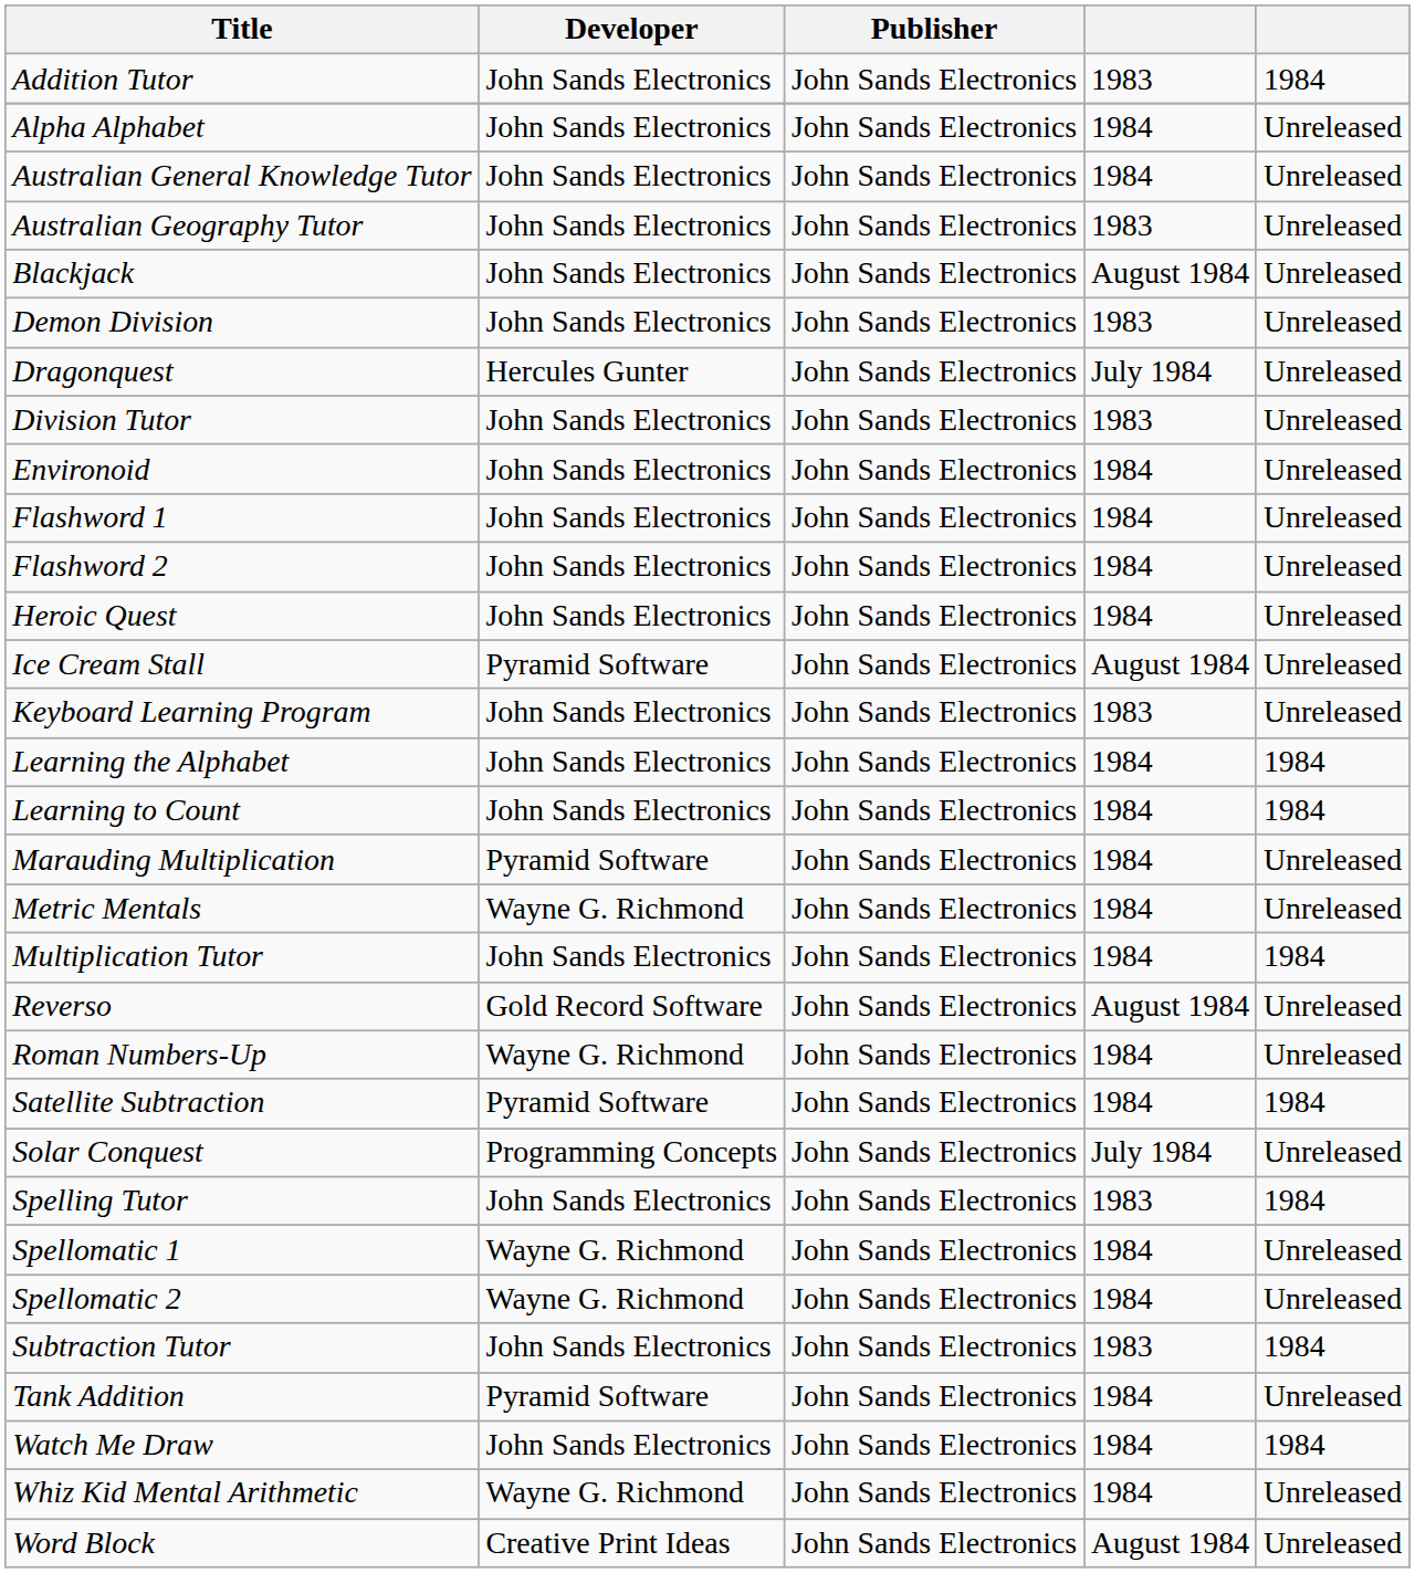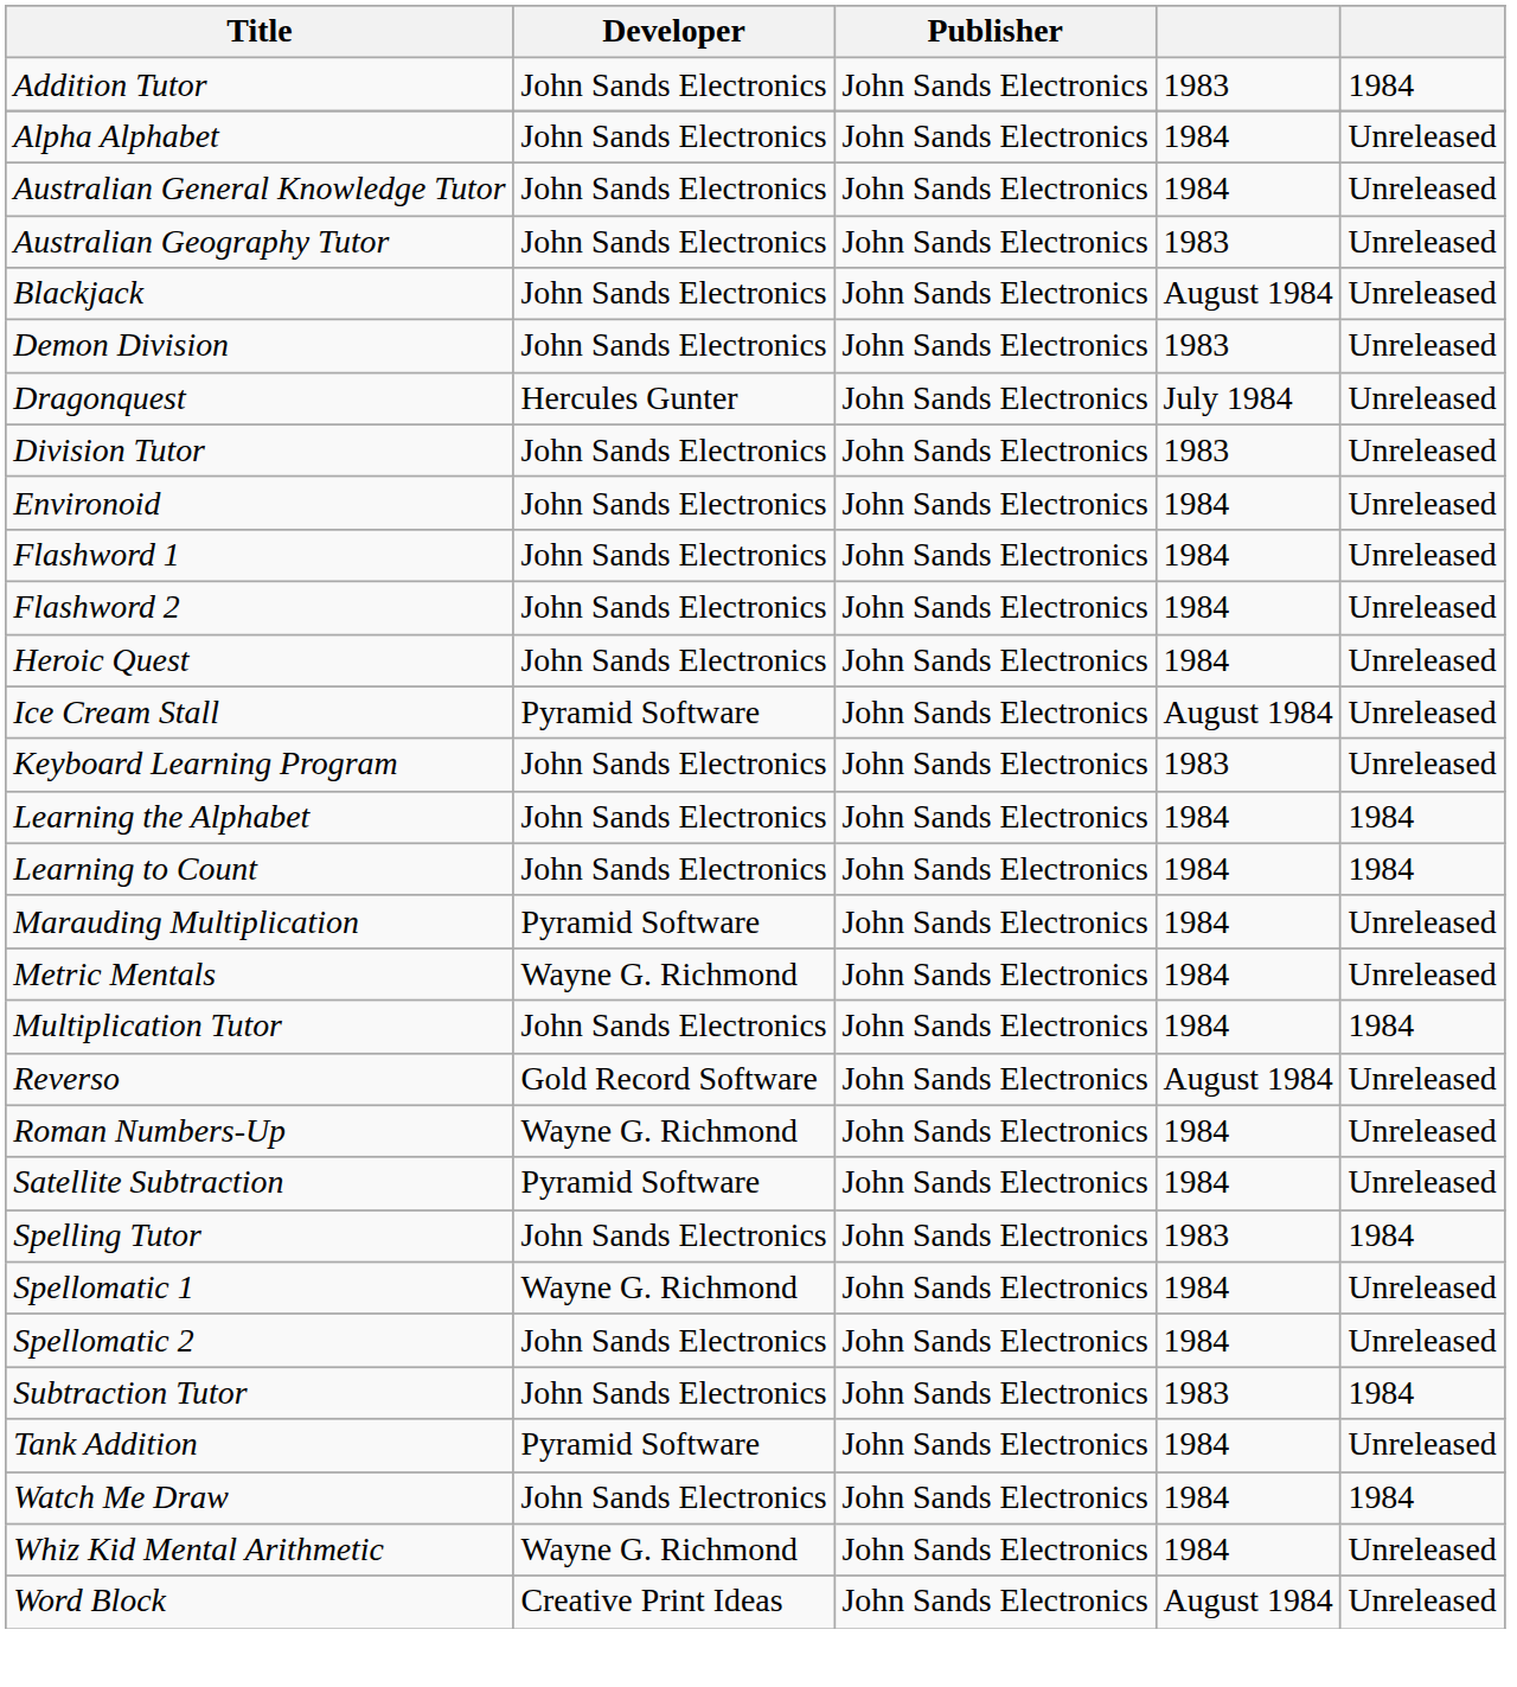 <table class="wikitable sortable">
 <tr>
 <th>Title</th>
 <th>Developer</th>
 <th>Publisher</th>
 <th></th>
 <th></th>
 </tr>
 <tr>
 <td><em>Addition Tutor</em></td>
 <td>John Sands Electronics</td>
 <td>John Sands Electronics</td>
 <td>1983</td>
 <td>1984</td>
 </tr>
 <tr>
 </tr>
 <tr>
 <td><em>Alpha Alphabet</em></td>
 <td>John Sands Electronics</td>
 <td>John Sands Electronics</td>
 <td>1984</td>
 <td>Unreleased</td>
 </tr>
 <tr>
 <td><em>Australian General Knowledge Tutor</em></td>
 <td>John Sands Electronics</td>
 <td>John Sands Electronics</td>
 <td>1984</td>
 <td>Unreleased</td>
 </tr>
 <tr>
 <td><em>Australian Geography Tutor</em></td>
 <td>John Sands Electronics</td>
 <td>John Sands Electronics</td>
 <td>1983</td>
 <td>Unreleased</td>
 </tr>
 <tr>
 <td><em>Blackjack</em></td>
 <td>John Sands Electronics</td>
 <td>John Sands Electronics</td>
 <td>August 1984</td>
 <td>Unreleased</td>
 </tr>
 <tr>
 <td><em>Demon Division</em></td>
 <td>John Sands Electronics</td>
 <td>John Sands Electronics</td>
 <td>1983</td>
 <td>Unreleased</td>
 </tr>
 <tr>
 <td><em>Dragonquest</em></td>
 <td>Hercules Gunter</td>
 <td>John Sands Electronics</td>
 <td>July 1984</td>
 <td>Unreleased</td>
 </tr>
 <tr>
 <td><em>Division Tutor</em></td>
 <td>John Sands Electronics</td>
 <td>John Sands Electronics</td>
 <td>1983</td>
 <td>Unreleased</td>
 </tr>
 <tr>
 <td><em>Environoid</em></td>
 <td>John Sands Electronics</td>
 <td>John Sands Electronics</td>
 <td>1984</td>
 <td>Unreleased</td>
 </tr>
 <tr>
 <td><em>Flashword 1</em></td>
 <td>John Sands Electronics</td>
 <td>John Sands Electronics</td>
 <td>1984</td>
 <td>Unreleased</td>
 </tr>
 <tr>
 <td><em>Flashword 2</em></td>
 <td>John Sands Electronics</td>
 <td>John Sands Electronics</td>
 <td>1984</td>
 <td>Unreleased</td>
 </tr>
 <tr>
 <td><em>Heroic Quest</em></td>
 <td>John Sands Electronics</td>
 <td>John Sands Electronics</td>
 <td>1984</td>
 <td>Unreleased</td>
 </tr>
 <tr>
 <td><em>Ice Cream Stall</em></td>
 <td>Pyramid Software</td>
 <td>John Sands Electronics</td>
 <td>August 1984</td>
 <td>Unreleased</td>
 </tr>
 <tr>
 <td><em>Keyboard Learning Program</em></td>
 <td>John Sands Electronics</td>
 <td>John Sands Electronics</td>
 <td>1983</td>
 <td>Unreleased</td>
 </tr>
 <tr>
 <td><em>Learning the Alphabet</em></td>
 <td>John Sands Electronics</td>
 <td>John Sands Electronics</td>
 <td>1984</td>
 <td>1984</td>
 </tr>
 <tr>
 <td><em>Learning to Count</em></td>
 <td>John Sands Electronics</td>
 <td>John Sands Electronics</td>
 <td>1984</td>
 <td>1984</td>
 </tr>
 <tr>
 <td><em>Marauding Multiplication</em></td>
 <td>Pyramid Software</td>
 <td>John Sands Electronics</td>
 <td>1984</td>
 <td>Unreleased</td>
 </tr>
 <tr>
 <td><em>Metric Mentals</em></td>
 <td>Wayne G. Richmond</td>
 <td>John Sands Electronics</td>
 <td>1984</td>
 <td>Unreleased</td>
 </tr>
 <tr>
 <td><em>Multiplication Tutor</em></td>
 <td>John Sands Electronics</td>
 <td>John Sands Electronics</td>
 <td>1984</td>
 <td>1984</td>
 </tr>
 <tr>
 <td><em>Reverso</em></td>
 <td>Gold Record Software</td>
 <td>John Sands Electronics</td>
 <td>August 1984</td>
 <td>Unreleased</td>
 </tr>
 <tr>
 <td><em>Roman Numbers-Up</em></td>
 <td>Wayne G. Richmond</td>
 <td>John Sands Electronics</td>
 <td>1984</td>
 <td>Unreleased</td>
 </tr>
 <tr>
 <td><em>Satellite Subtraction</em></td>
 <td>Pyramid Software</td>
 <td>John Sands Electronics</td>
 <td>1984</td>
-<td>1984</td>
-</tr>
-<tr>
-<td><em>Solar Conquest</em></td>
-<td>Programming Concepts</td>
-<td>John Sands Electronics</td>
-<td>July 1984</td>
 <td>Unreleased</td>
 </tr>
 <tr>
 <td><em>Spelling Tutor</em></td>
 <td>John Sands Electronics</td>
 <td>John Sands Electronics</td>
 <td>1983</td>
 <td>1984</td>
 </tr>
 <tr>
 <td><em>Spellomatic 1</em></td>
 <td>Wayne G. Richmond</td>
 <td>John Sands Electronics</td>
 <td>1984</td>
 <td>Unreleased</td>
 </tr>
 <tr>
 <td><em>Spellomatic 2</em></td>
-<td>Wayne G. Richmond</td>
+<td>John Sands Electronics</td>
 <td>John Sands Electronics</td>
 <td>1984</td>
 <td>Unreleased</td>
 </tr>
 <tr>
 <td><em>Subtraction Tutor</em></td>
 <td>John Sands Electronics</td>
 <td>John Sands Electronics</td>
 <td>1983</td>
 <td>1984</td>
 </tr>
 <tr>
 <td><em>Tank Addition</em></td>
 <td>Pyramid Software</td>
 <td>John Sands Electronics</td>
 <td>1984</td>
 <td>Unreleased</td>
 </tr>
 <tr>
 <td><em>Watch Me Draw</em></td>
 <td>John Sands Electronics</td>
 <td>John Sands Electronics</td>
 <td>1984</td>
 <td>1984</td>
 </tr>
 <tr>
 <td><em>Whiz Kid Mental Arithmetic</em></td>
 <td>Wayne G. Richmond</td>
 <td>John Sands Electronics</td>
 <td>1984</td>
 <td>Unreleased</td>
 </tr>
 <tr>
 <td><em>Word Block</em></td>
 <td>Creative Print Ideas</td>
 <td>John Sands Electronics</td>
 <td>August 1984</td>
 <td>Unreleased</td>
 </tr>
 </table>
